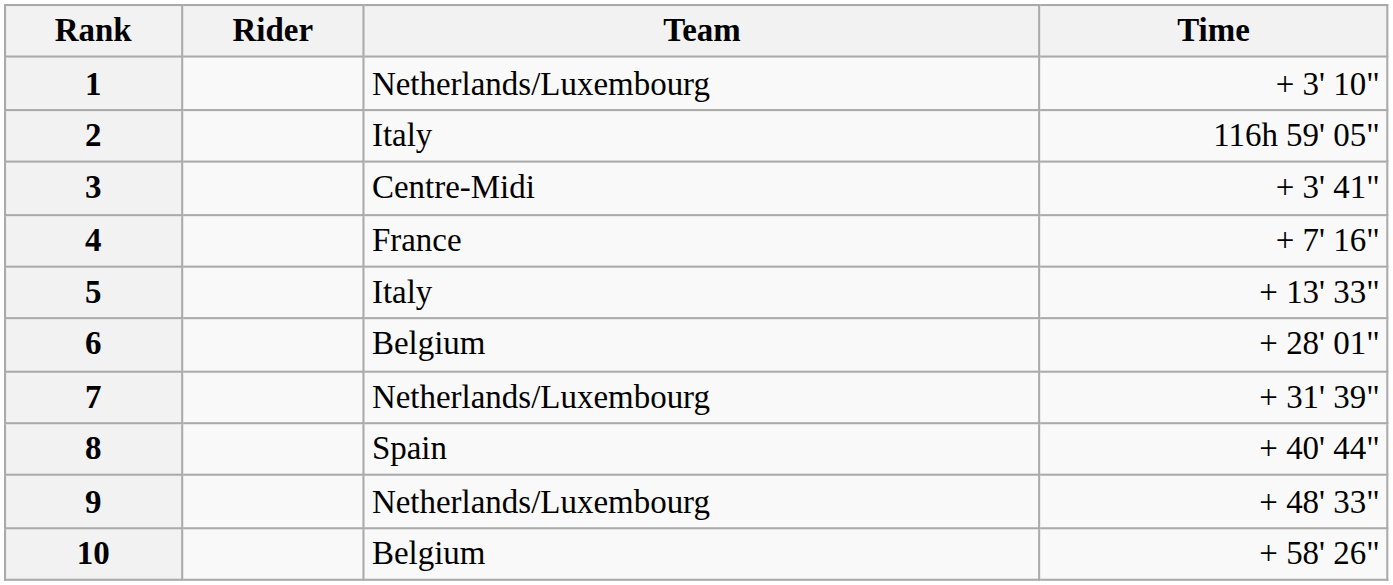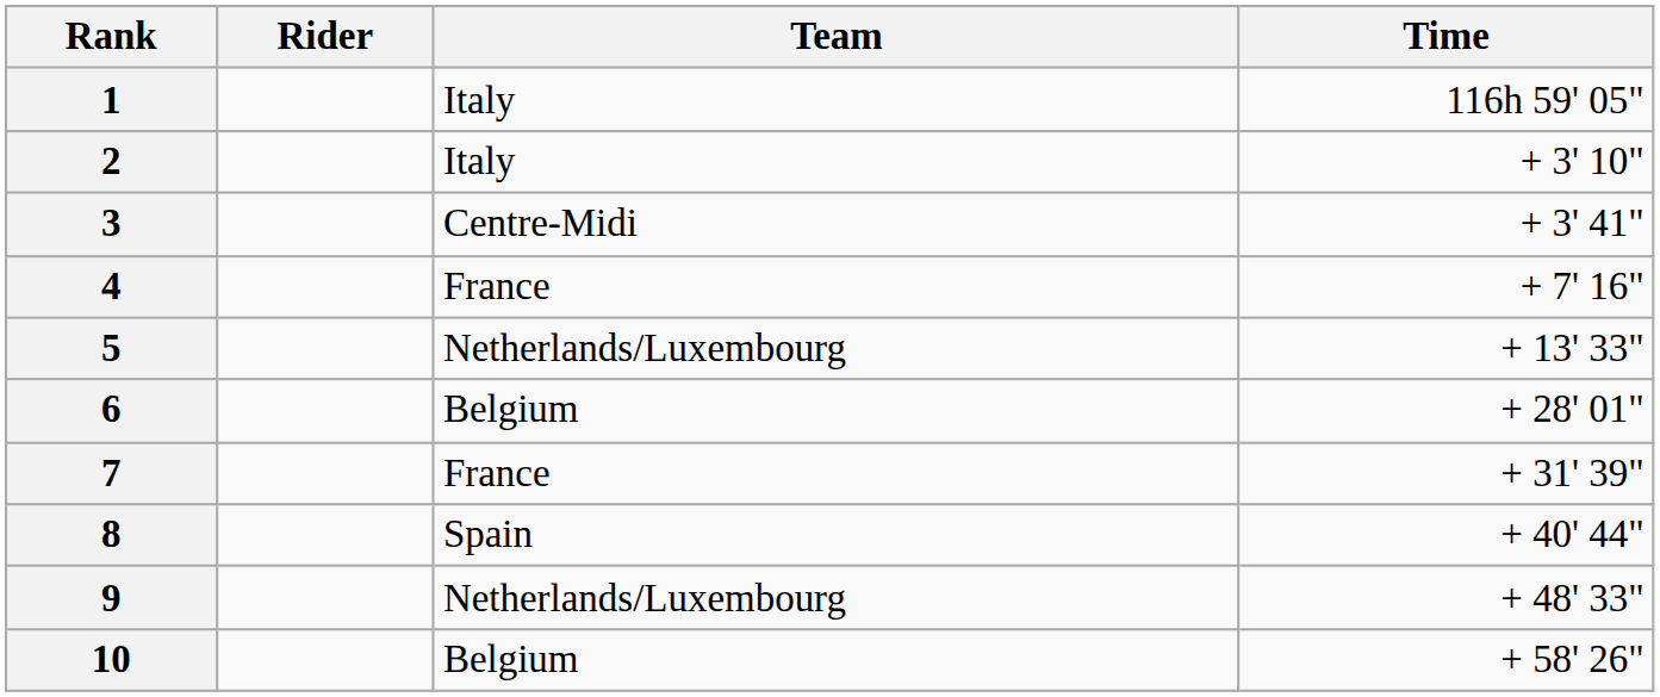 <table class="wikitable" style="width:42em;margin-bottom:0;">
 <tr>
 <th scope="col">Rank</th>
 <th scope="col">Rider</th>
 <th scope="col">Team</th>
 <th scope="col">Time</th>
 </tr>
 <tr>
 <th scope="row">1</th>
 <td></td>
-<td>Netherlands/Luxembourg</td>
-<td style="text-align:right;">+ 3' 10"</td>
+<td>Italy</td>
+<td style="text-align:right;">116h 59' 05"</td>
 </tr>
 <tr>
 <th scope="row">2</th>
 <td></td>
 <td>Italy</td>
-<td style="text-align:right;">116h 59' 05"</td>
+<td style="text-align:right;">+ 3' 10"</td>
 </tr>
 <tr>
 <th scope="row">3</th>
 <td></td>
 <td>Centre-Midi</td>
 <td style="text-align:right;">+ 3' 41"</td>
 </tr>
 <tr>
 <th scope="row">4</th>
 <td></td>
 <td>France</td>
 <td style="text-align:right;">+ 7' 16"</td>
 </tr>
 <tr>
 <th scope="row">5</th>
 <td></td>
-<td>Italy</td>
+<td>Netherlands/Luxembourg</td>
 <td style="text-align:right;">+ 13' 33"</td>
 </tr>
 <tr>
 <th scope="row">6</th>
 <td></td>
 <td>Belgium</td>
 <td style="text-align:right;">+ 28' 01"</td>
 </tr>
 <tr>
 <th scope="row">7</th>
 <td></td>
-<td>Netherlands/Luxembourg</td>
+<td>France</td>
 <td style="text-align:right;">+ 31' 39"</td>
 </tr>
 <tr>
 <th scope="row">8</th>
 <td></td>
 <td>Spain</td>
 <td style="text-align:right;">+ 40' 44"</td>
 </tr>
 <tr>
 <th scope="row">9</th>
 <td></td>
 <td>Netherlands/Luxembourg</td>
 <td style="text-align:right;">+ 48' 33"</td>
 </tr>
 <tr>
 <th scope="row">10</th>
 <td></td>
 <td>Belgium</td>
 <td style="text-align:right;">+ 58' 26"</td>
 </tr>
 </table>
